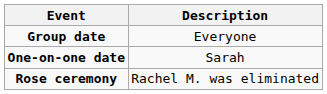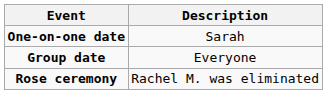 <table class="wikitable sortable" style="text-align:center;">
 <tr>
 <th>Event</th>
 <th>Description</th>
 </tr>
 <tr>
+<td><strong>One-on-one date</strong></td>
+<td>Sarah</td>
+</tr>
+<tr>
 <td><strong>Group date</strong></td>
 <td>Everyone</td>
-</tr>
-<tr>
-<td><strong>One-on-one date</strong></td>
-<td>Sarah</td>
 </tr>
 <tr>
 <td><strong>Rose ceremony</strong></td>
 <td>Rachel M. was eliminated</td>
 </tr>
 </table>
